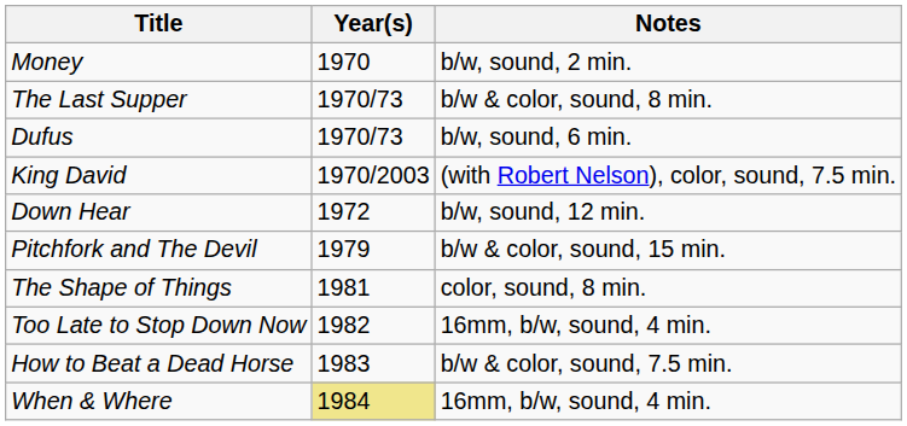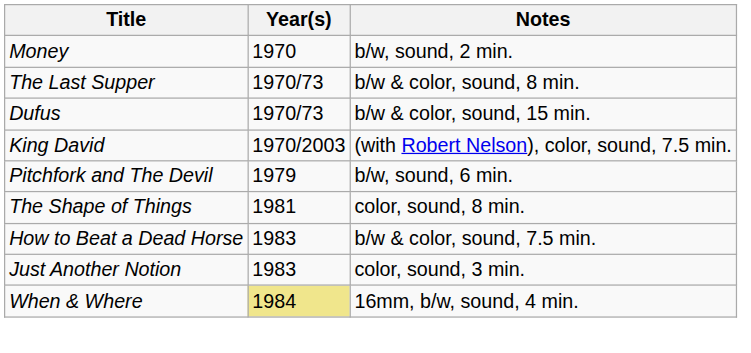 <table class="wikitable">
 <tr>
 <th>Title</th>
 <th>Year(s)</th>
 <th>Notes</th>
 </tr>
 <tr>
 <td><em>Money</em></td>
 <td>1970</td>
 <td>b/w, sound, 2 min.</td>
 </tr>
 <tr>
 <td><em>The Last Supper</em></td>
 <td>1970/73</td>
 <td>b/w & color, sound, 8 min.</td>
 </tr>
 <tr>
 <td><em>Dufus</em></td>
 <td>1970/73</td>
-<td>b/w, sound, 6 min.</td>
+<td>b/w & color, sound, 15 min.</td>
 </tr>
 <tr>
 <td><em>King David</em></td>
 <td>1970/2003</td>
 <td>(with <a href='#'>Robert Nelson</a>), color, sound, 7.5 min.</td>
 </tr>
 <tr>
-<td><em>Down Hear</em></td>
-<td>1972</td>
-<td>b/w, sound, 12 min.</td>
-</tr>
-<tr>
 <td><em>Pitchfork and The Devil</em></td>
 <td>1979</td>
-<td>b/w & color, sound, 15 min.</td>
+<td>b/w, sound, 6 min.</td>
 </tr>
 <tr>
 <td><em>The Shape of Things</em></td>
 <td>1981</td>
 <td>color, sound, 8 min.</td>
 </tr>
 <tr>
-<td><em>Too Late to Stop Down Now</em></td>
-<td>1982</td>
-<td>16mm, b/w, sound, 4 min.</td>
-</tr>
-<tr>
 <td><em>How to Beat a Dead Horse</em></td>
 <td>1983</td>
 <td>b/w & color, sound, 7.5 min.</td>
+</tr>
+<tr>
+<td><em>Just Another Notion</em></td>
+<td>1983</td>
+<td>color, sound, 3 min.</td>
 </tr>
 <tr>
 <td><em>When & Where</em></td>
 <td style="background: khaki;">1984</td>
 <td>16mm, b/w, sound, 4 min.</td>
 </tr>
 </table>
